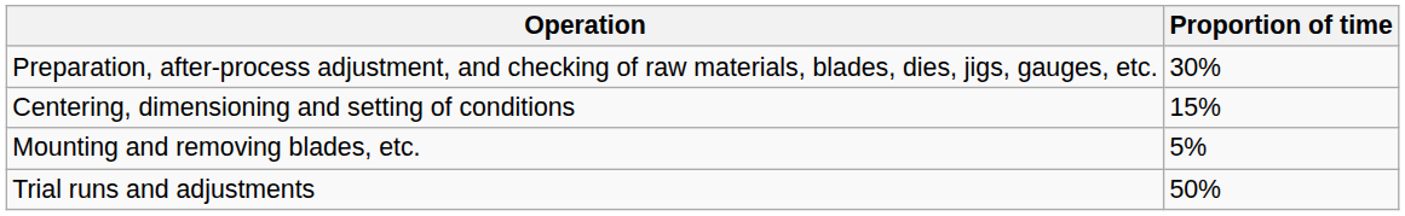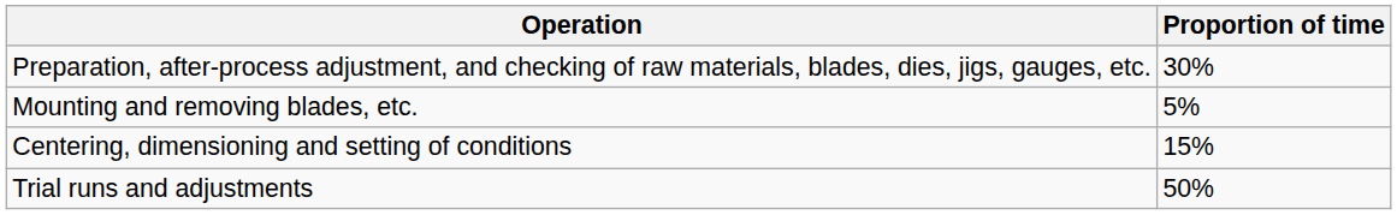 <table class="wikitable" style="margin:auto;">
 <tr>
 <th>Operation</th>
 <th>Proportion of time</th>
 </tr>
 <tr>
 <td>Preparation, after-process adjustment, and checking of raw materials, blades, dies, jigs, gauges, etc.</td>
 <td>30%</td>
 </tr>
 <tr>
+<td>Mounting and removing blades, etc.</td>
+<td>5%</td>
+</tr>
+<tr>
 <td>Centering, dimensioning and setting of conditions</td>
 <td>15%</td>
-</tr>
-<tr>
-<td>Mounting and removing blades, etc.</td>
-<td>5%</td>
 </tr>
 <tr>
 <td>Trial runs and adjustments</td>
 <td>50%</td>
 </tr>
 </table>
